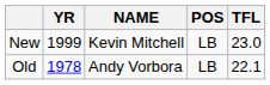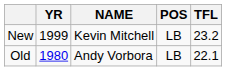 <table class="wikitable">
 <tr>
 <th></th>
 <th>YR</th>
 <th>NAME</th>
 <th>POS</th>
 <th>TFL</th>
 </tr>
 <tr align=center>
 <td>New</td>
 <td>1999</td>
 <td align=left>Kevin Mitchell</td>
 <td>LB</td>
-<td>23.0</td>
+<td>23.2</td>
 </tr>
 <tr align=center>
 <td>Old</td>
-<td><a href='#'>1978</a></td>
+<td><a href='#'>1980</a></td>
 <td align=left>Andy Vorbora</td>
 <td>LB</td>
 <td>22.1</td>
 </tr>
 </table>
